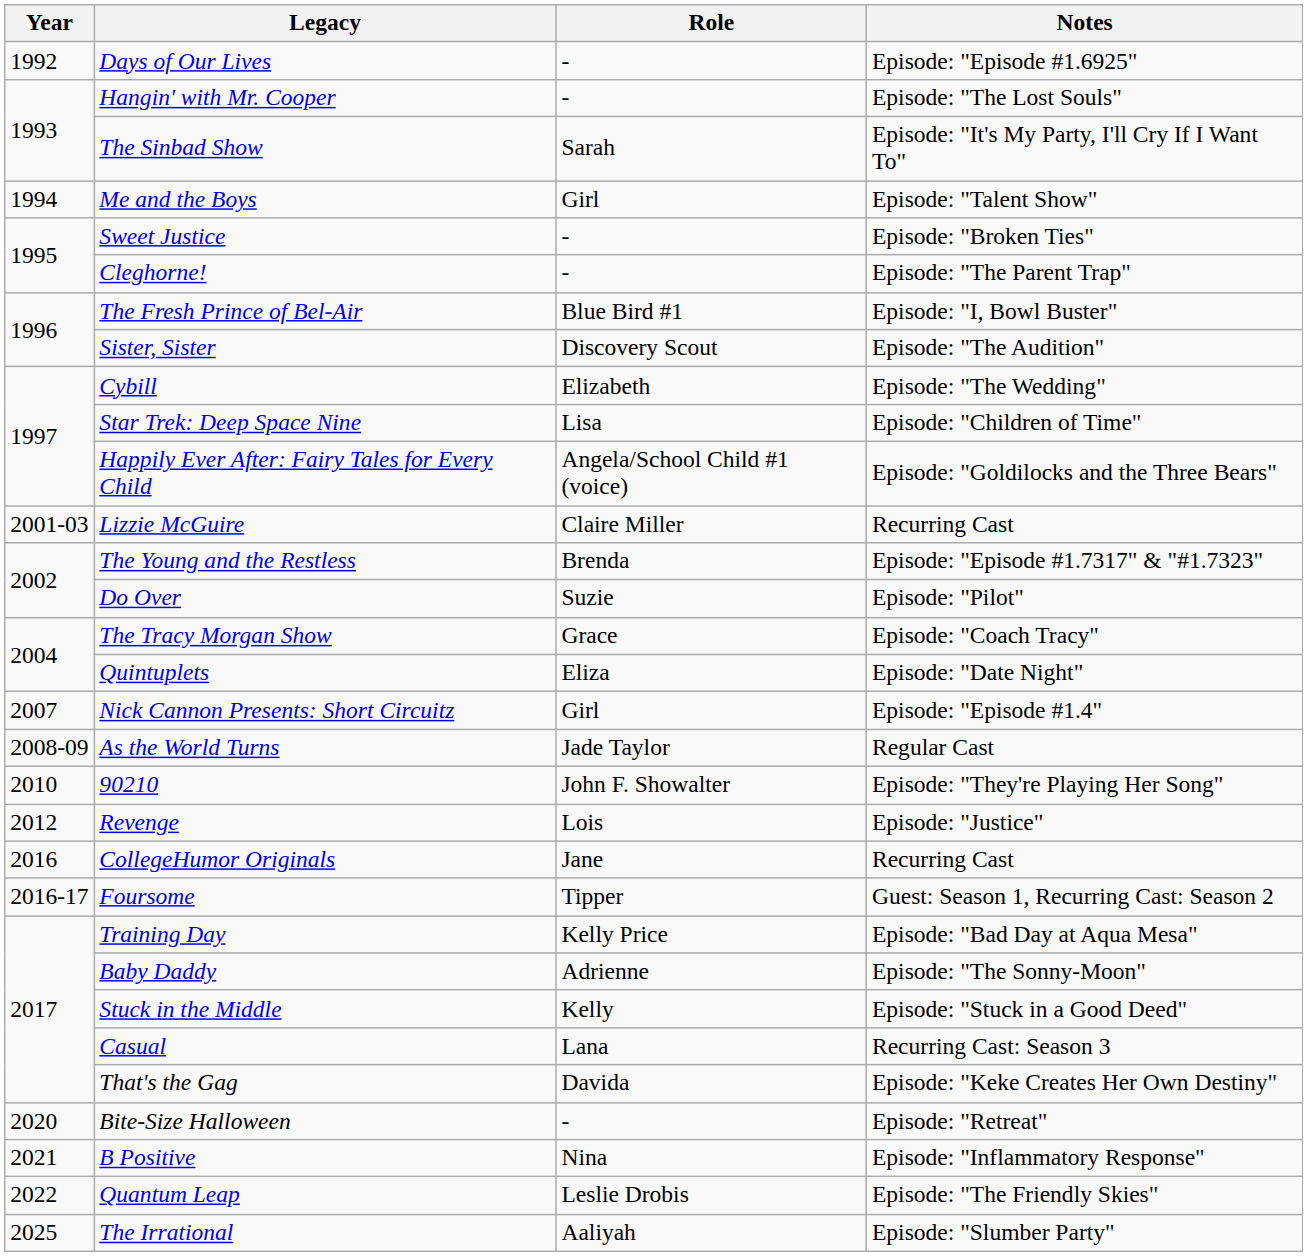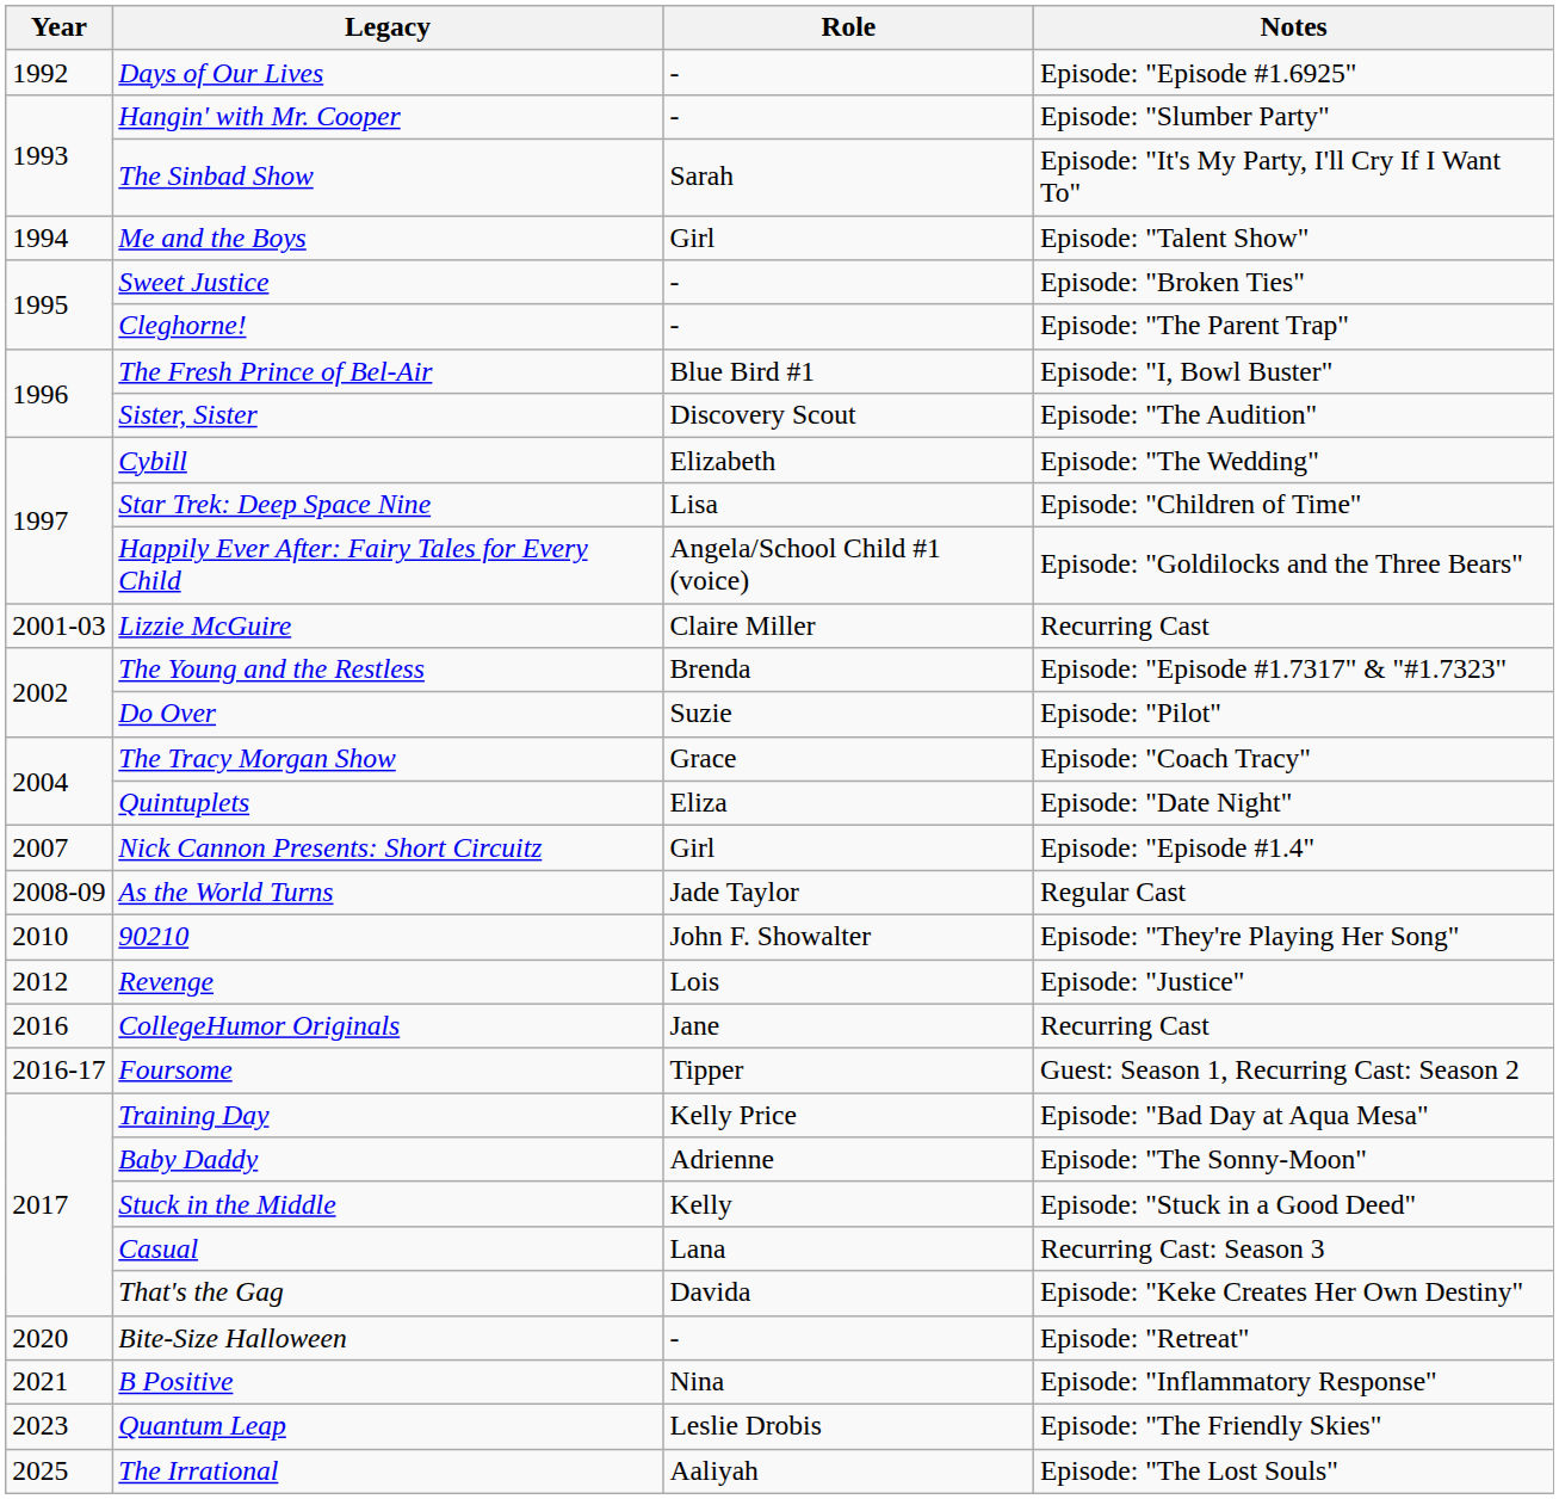 <table class="wikitable plainrowheaders sortable" style="margin-right: 0;">
 <tr>
 <th>Year</th>
 <th>Legacy</th>
 <th>Role</th>
 <th>Notes</th>
 </tr>
 <tr>
 <td>1992</td>
 <td><em><a href='#'>Days of Our Lives</a></em></td>
 <td>-</td>
 <td>Episode: "Episode #1.6925"</td>
 </tr>
 <tr>
 <td rowspan=2>1993</td>
 <td><em><a href='#'>Hangin' with Mr. Cooper</a></em></td>
 <td>-</td>
-<td>Episode: "The Lost Souls"</td>
+<td>Episode: "Slumber Party"</td>
 </tr>
 <tr>
 <td><em><a href='#'>The Sinbad Show</a></em></td>
 <td>Sarah</td>
 <td>Episode: "It's My Party, I'll Cry If I Want To"</td>
 </tr>
 <tr>
 <td>1994</td>
 <td><em><a href='#'>Me and the Boys</a></em></td>
 <td>Girl</td>
 <td>Episode: "Talent Show"</td>
 </tr>
 <tr>
 <td rowspan=2>1995</td>
 <td><em><a href='#'>Sweet Justice</a></em></td>
 <td>-</td>
 <td>Episode: "Broken Ties"</td>
 </tr>
 <tr>
 <td><em><a href='#'>Cleghorne!</a></em></td>
 <td>-</td>
 <td>Episode: "The Parent Trap"</td>
 </tr>
 <tr>
 <td rowspan=2>1996</td>
 <td><em><a href='#'>The Fresh Prince of Bel-Air</a></em></td>
 <td>Blue Bird #1</td>
 <td>Episode: "I, Bowl Buster"</td>
 </tr>
 <tr>
 <td><em><a href='#'>Sister, Sister</a></em></td>
 <td>Discovery Scout</td>
 <td>Episode: "The Audition"</td>
 </tr>
 <tr>
 <td rowspan=3>1997</td>
 <td><em><a href='#'>Cybill</a></em></td>
 <td>Elizabeth</td>
 <td>Episode: "The Wedding"</td>
 </tr>
 <tr>
 <td><em><a href='#'>Star Trek: Deep Space Nine</a></em></td>
 <td>Lisa</td>
 <td>Episode: "Children of Time"</td>
 </tr>
 <tr>
 <td><em><a href='#'>Happily Ever After: Fairy Tales for Every Child</a></em></td>
 <td>Angela/School Child #1 (voice)</td>
 <td>Episode: "Goldilocks and the Three Bears"</td>
 </tr>
 <tr>
 <td>2001-03</td>
 <td><em><a href='#'>Lizzie McGuire</a></em></td>
 <td>Claire Miller</td>
 <td>Recurring Cast</td>
 </tr>
 <tr>
 <td rowspan=2>2002</td>
 <td><em><a href='#'>The Young and the Restless</a></em></td>
 <td>Brenda</td>
 <td>Episode: "Episode #1.7317" & "#1.7323"</td>
 </tr>
 <tr>
 <td><em><a href='#'>Do Over</a></em></td>
 <td>Suzie</td>
 <td>Episode: "Pilot"</td>
 </tr>
 <tr>
 <td rowspan=2>2004</td>
 <td><em><a href='#'>The Tracy Morgan Show</a></em></td>
 <td>Grace</td>
 <td>Episode: "Coach Tracy"</td>
 </tr>
 <tr>
 <td><em><a href='#'>Quintuplets</a></em></td>
 <td>Eliza</td>
 <td>Episode: "Date Night"</td>
 </tr>
 <tr>
 <td>2007</td>
 <td><em><a href='#'>Nick Cannon Presents: Short Circuitz</a></em></td>
 <td>Girl</td>
 <td>Episode: "Episode #1.4"</td>
 </tr>
 <tr>
 <td>2008-09</td>
 <td><em><a href='#'>As the World Turns</a></em></td>
 <td>Jade Taylor</td>
 <td>Regular Cast</td>
 </tr>
 <tr>
 <td>2010</td>
 <td><em><a href='#'>90210</a></em></td>
 <td>John F. Showalter</td>
 <td>Episode: "They're Playing Her Song"</td>
 </tr>
 <tr>
 <td>2012</td>
 <td><em><a href='#'>Revenge</a></em></td>
 <td>Lois</td>
 <td>Episode: "Justice"</td>
 </tr>
 <tr>
 <td>2016</td>
 <td><em><a href='#'>CollegeHumor Originals</a></em></td>
 <td>Jane</td>
 <td>Recurring Cast</td>
 </tr>
 <tr>
 <td>2016-17</td>
 <td><em><a href='#'>Foursome</a></em></td>
 <td>Tipper</td>
 <td>Guest: Season 1, Recurring Cast: Season 2</td>
 </tr>
 <tr>
 <td rowspan=5>2017</td>
 <td><em><a href='#'>Training Day</a></em></td>
 <td>Kelly Price</td>
 <td>Episode: "Bad Day at Aqua Mesa"</td>
 </tr>
 <tr>
 <td><em><a href='#'>Baby Daddy</a></em></td>
 <td>Adrienne</td>
 <td>Episode: "The Sonny-Moon"</td>
 </tr>
 <tr>
 <td><em><a href='#'>Stuck in the Middle</a></em></td>
 <td>Kelly</td>
 <td>Episode: "Stuck in a Good Deed"</td>
 </tr>
 <tr>
 <td><em><a href='#'>Casual</a></em></td>
 <td>Lana</td>
 <td>Recurring Cast: Season 3</td>
 </tr>
 <tr>
 <td><em>That's the Gag</em></td>
 <td>Davida</td>
 <td>Episode: "Keke Creates Her Own Destiny"</td>
 </tr>
 <tr>
 <td>2020</td>
 <td><em>Bite-Size Halloween</em></td>
 <td>-</td>
 <td>Episode: "Retreat"</td>
 </tr>
 <tr>
 <td>2021</td>
 <td><em><a href='#'>B Positive</a></em></td>
 <td>Nina</td>
 <td>Episode: "Inflammatory Response"</td>
 </tr>
 <tr>
-<td>2022</td>
+<td>2023</td>
 <td><em><a href='#'>Quantum Leap</a></em></td>
 <td>Leslie Drobis</td>
 <td>Episode: "The Friendly Skies"</td>
 </tr>
 <tr>
 <td>2025</td>
 <td><em><a href='#'>The Irrational</a></em></td>
 <td>Aaliyah</td>
-<td>Episode: "Slumber Party"</td>
+<td>Episode: "The Lost Souls"</td>
 </tr>
 </table>
